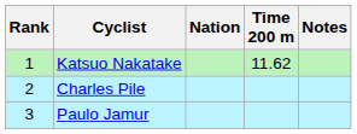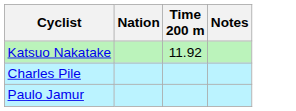 <table class="wikitable sortable" style="text-align:center">
 <tr>
-<th>Rank</th>
 <th>Cyclist</th>
 <th>Nation</th>
 <th>Time<br>200 m</th>
 <th>Notes</th>
 </tr>
 <tr bgcolor=bbf3bb>
-<td>1</td>
 <td align=left><a href='#'>Katsuo Nakatake</a></td>
 <td align=left></td>
-<td>11.62</td>
+<td>11.92</td>
 <td></td>
 </tr>
 <tr bgcolor=bbf3ff>
-<td>2</td>
 <td align=left><a href='#'>Charles Pile</a></td>
 <td align=left></td>
 <td></td>
 <td></td>
 </tr>
 <tr bgcolor=bbf3ff>
-<td>3</td>
 <td align=left><a href='#'>Paulo Jamur</a></td>
 <td align=left></td>
 <td></td>
 <td></td>
 </tr>
 </table>
